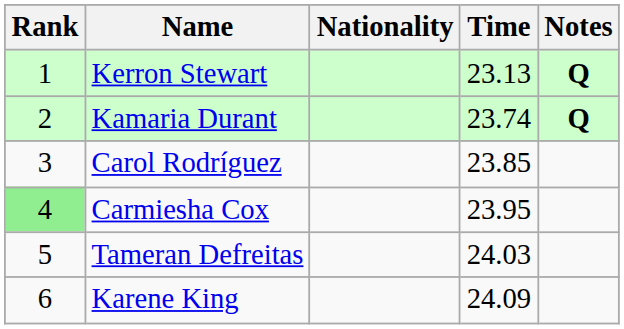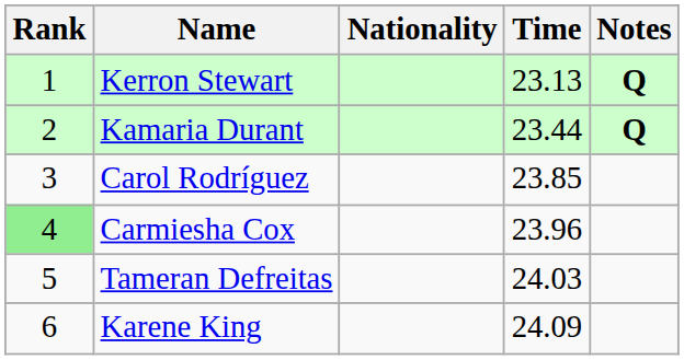 <table class="wikitable sortable" style="text-align:center">
 <tr>
 <th>Rank</th>
 <th>Name</th>
 <th>Nationality</th>
 <th>Time</th>
 <th>Notes</th>
 </tr>
 <tr bgcolor=ccffcc>
 <td align=center>1</td>
 <td align=left><a href='#'>Kerron Stewart</a></td>
 <td align=left></td>
 <td>23.13</td>
 <td><strong>Q</strong></td>
 </tr>
 <tr bgcolor=ccffcc>
 <td align=center>2</td>
 <td align=left><a href='#'>Kamaria Durant</a></td>
 <td align=left></td>
-<td>23.74</td>
+<td>23.44</td>
 <td><strong>Q</strong></td>
 </tr>
 <tr>
 <td align=center>3</td>
 <td align=left><a href='#'>Carol Rodríguez</a></td>
 <td align=left></td>
 <td>23.85</td>
 <td></td>
 </tr>
 <tr>
 <td align=center style="background: lightgreen;">4</td>
 <td align=left><a href='#'>Carmiesha Cox</a></td>
 <td align=left></td>
-<td>23.95</td>
+<td>23.96</td>
 <td></td>
 </tr>
 <tr>
 <td align=center>5</td>
 <td align=left><a href='#'>Tameran Defreitas</a></td>
 <td align=left></td>
 <td>24.03</td>
 <td></td>
 </tr>
 <tr>
 <td align=center>6</td>
 <td align=left><a href='#'>Karene King</a></td>
 <td align=left></td>
 <td>24.09</td>
 <td></td>
 </tr>
 </table>
